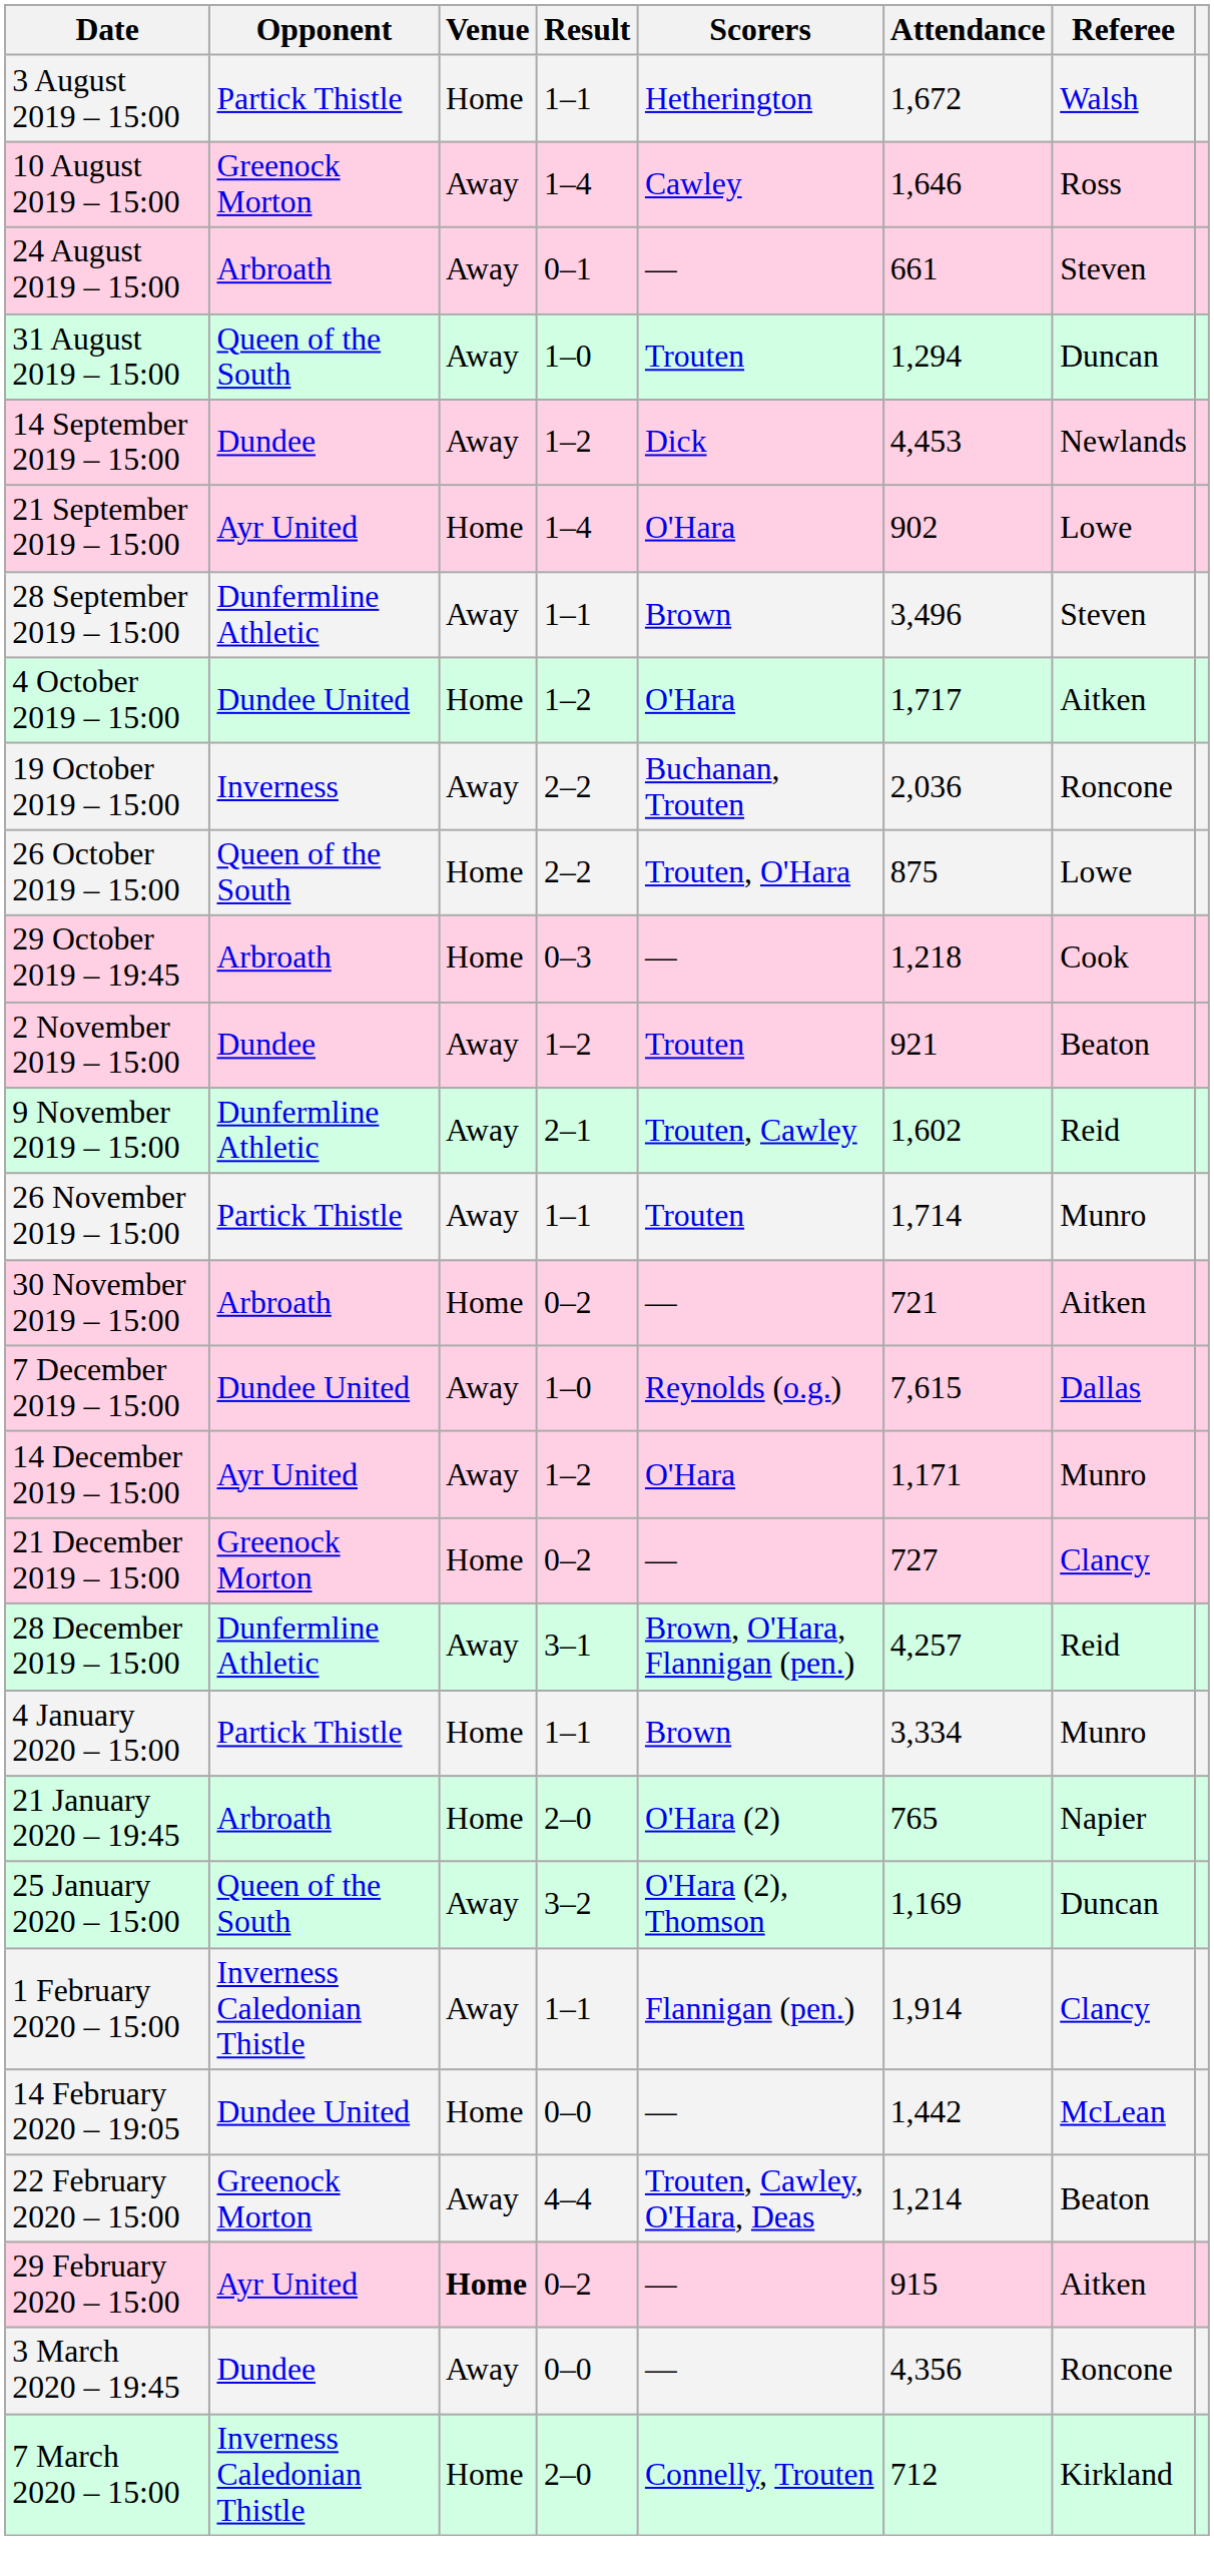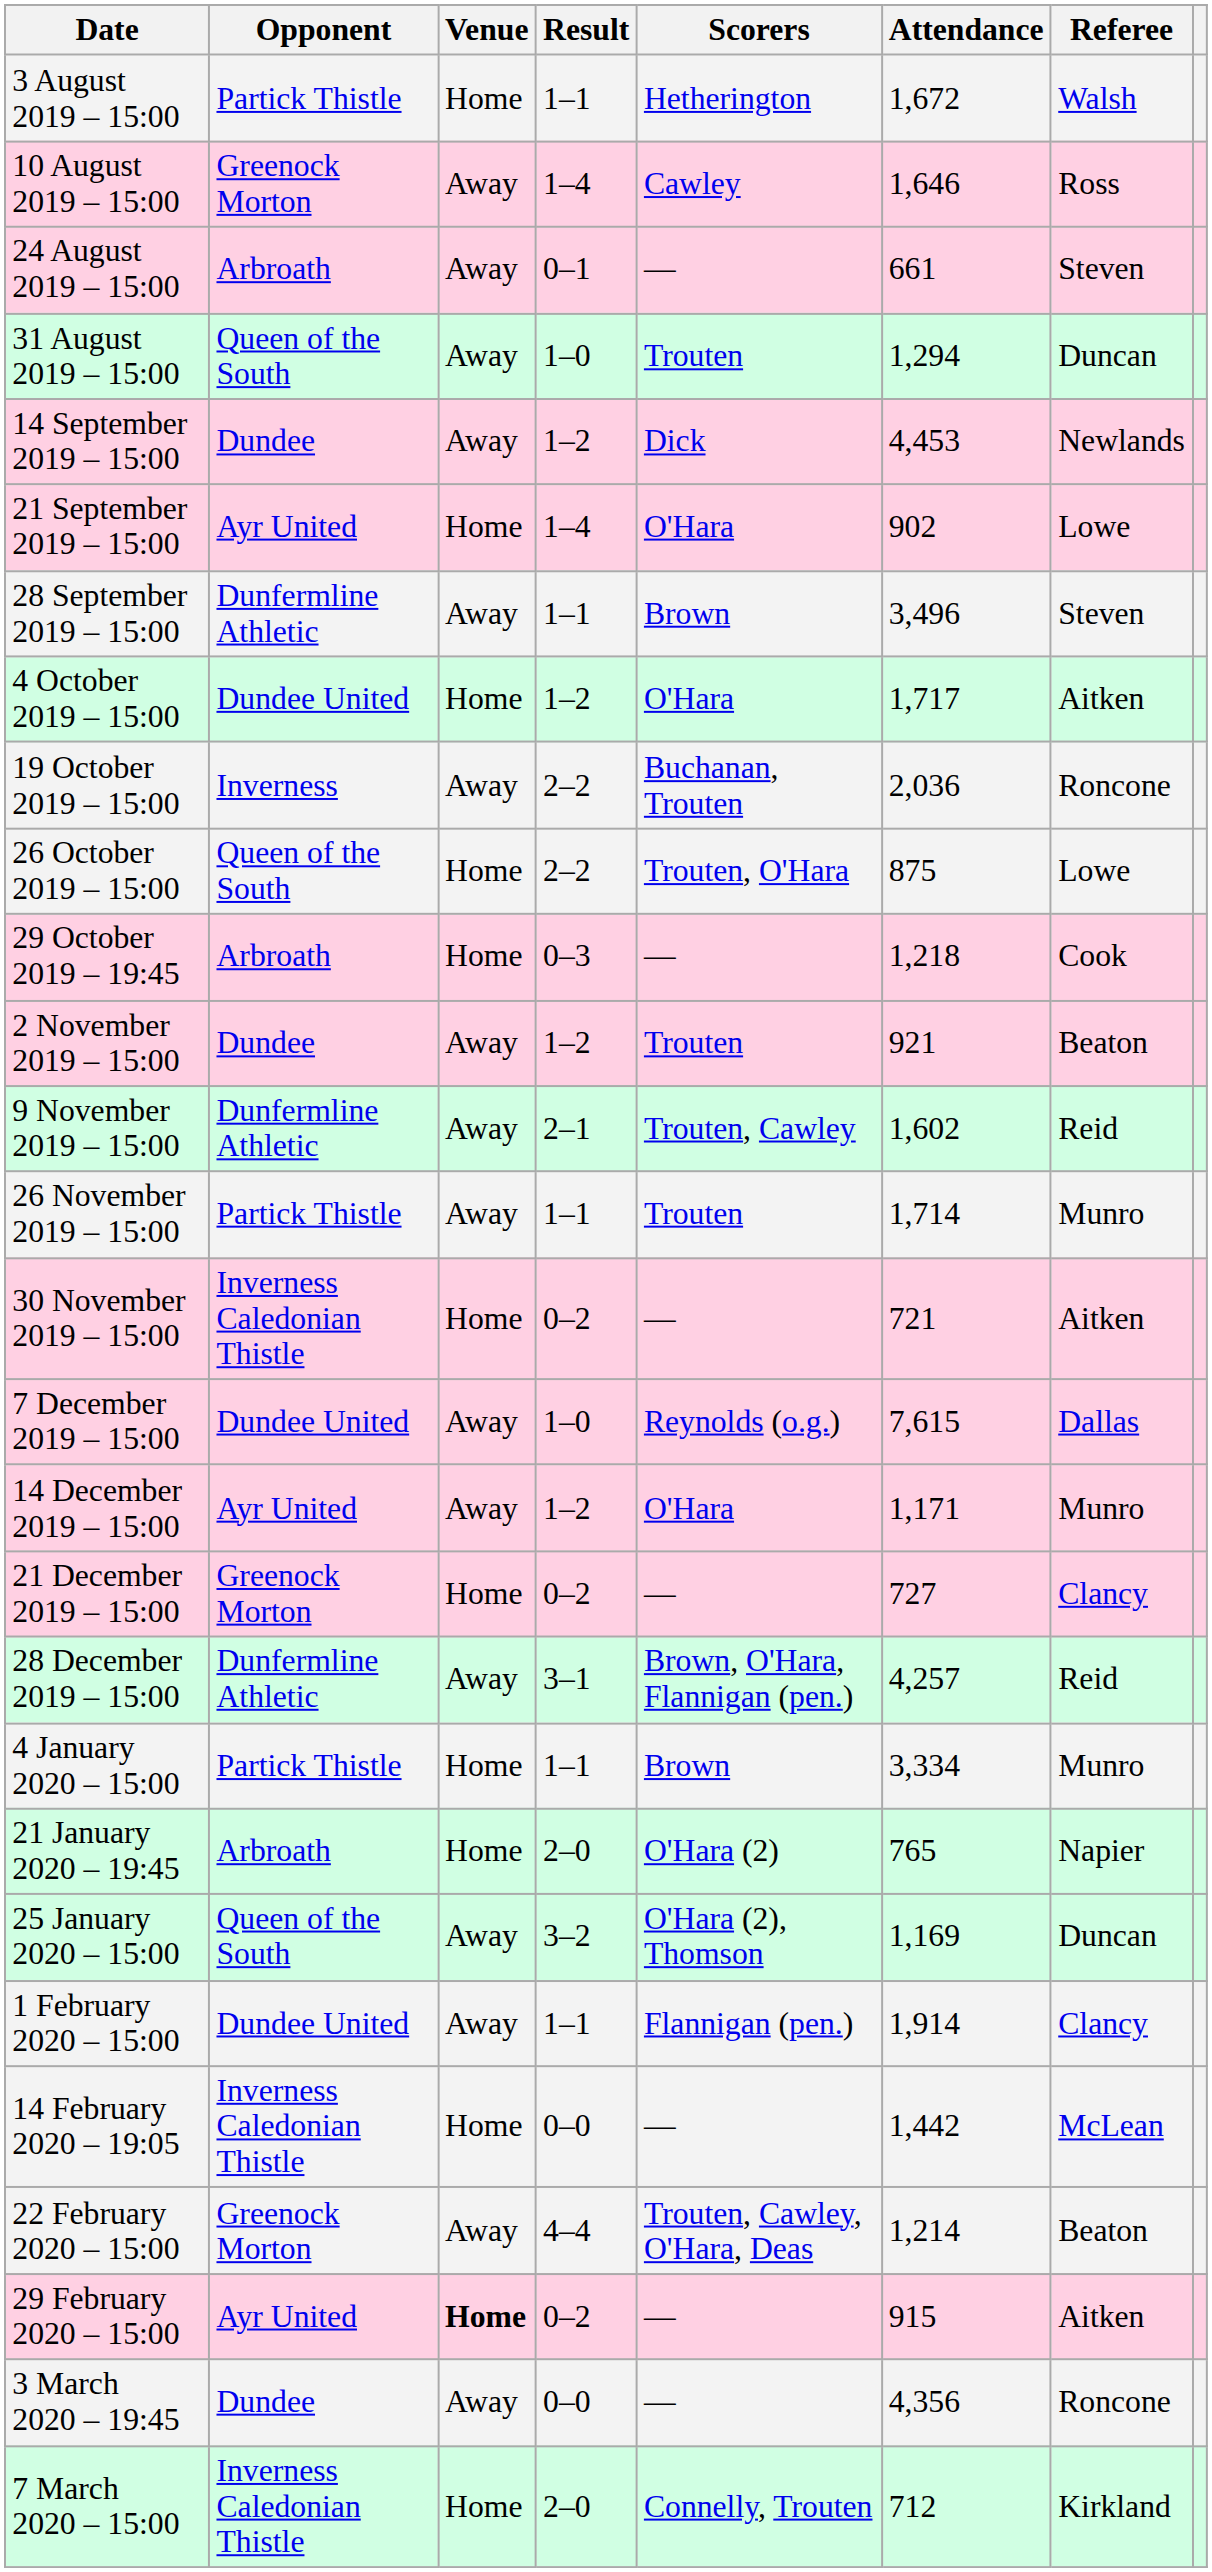 <table class="wikitable">
 <tr>
 <th>Date</th>
 <th>Opponent</th>
 <th>Venue</th>
 <th>Result</th>
 <th>Scorers</th>
 <th>Attendance</th>
 <th>Referee</th>
 <th></th>
 </tr>
 <tr bgcolor = "#f3f3f3">
 <td>3 August 2019 – 15:00</td>
 <td><a href='#'>Partick Thistle</a></td>
 <td>Home</td>
 <td>1–1</td>
 <td><a href='#'>Hetherington</a></td>
 <td>1,672</td>
 <td><a href='#'>Walsh</a></td>
 <td></td>
 </tr>
 <tr bgcolor = "#ffd0e3">
 <td>10 August 2019 – 15:00</td>
 <td><a href='#'>Greenock Morton</a></td>
 <td>Away</td>
 <td>1–4</td>
 <td><a href='#'>Cawley</a></td>
 <td>1,646</td>
 <td>Ross</td>
 <td></td>
 </tr>
 <tr bgcolor = "#ffd0e3">
 <td>24 August 2019 – 15:00</td>
 <td><a href='#'>Arbroath</a></td>
 <td>Away</td>
 <td>0–1</td>
 <td>—</td>
 <td>661</td>
 <td>Steven</td>
 <td></td>
 </tr>
 <tr bgcolor = "#d0ffe3">
 <td>31 August 2019 – 15:00</td>
 <td><a href='#'>Queen of the South</a></td>
 <td>Away</td>
 <td>1–0</td>
 <td><a href='#'>Trouten</a></td>
 <td>1,294</td>
 <td>Duncan</td>
 <td></td>
 </tr>
 <tr bgcolor = "#ffd0e3">
 <td>14 September 2019 – 15:00</td>
 <td><a href='#'>Dundee</a></td>
 <td>Away</td>
 <td>1–2</td>
 <td><a href='#'>Dick</a></td>
 <td>4,453</td>
 <td>Newlands</td>
 <td></td>
 </tr>
 <tr bgcolor = "#ffd0e3">
 <td>21 September 2019 – 15:00</td>
 <td><a href='#'>Ayr United</a></td>
 <td>Home</td>
 <td>1–4</td>
 <td><a href='#'>O'Hara</a></td>
 <td>902</td>
 <td>Lowe</td>
 <td></td>
 </tr>
 <tr bgcolor = "#f3f3f3">
 <td>28 September 2019 – 15:00</td>
 <td><a href='#'>Dunfermline Athletic</a></td>
 <td>Away</td>
 <td>1–1</td>
 <td><a href='#'>Brown</a></td>
 <td>3,496</td>
 <td>Steven</td>
 <td></td>
 </tr>
 <tr bgcolor = "#d0ffe3">
 <td>4 October 2019 – 15:00</td>
 <td><a href='#'>Dundee United</a></td>
 <td>Home</td>
 <td>1–2</td>
 <td><a href='#'>O'Hara</a></td>
 <td>1,717</td>
 <td>Aitken</td>
 <td></td>
 </tr>
 <tr bgcolor = "#f3f3f3">
 <td>19 October 2019 – 15:00</td>
 <td><a href='#'>Inverness</a></td>
 <td>Away</td>
 <td>2–2</td>
 <td><a href='#'>Buchanan</a>, <a href='#'>Trouten</a></td>
 <td>2,036</td>
 <td>Roncone</td>
 <td></td>
 </tr>
 <tr bgcolor = "#f3f3f3">
 <td>26 October 2019 – 15:00</td>
 <td><a href='#'>Queen of the South</a></td>
 <td>Home</td>
 <td>2–2</td>
 <td><a href='#'>Trouten</a>, <a href='#'>O'Hara</a></td>
 <td>875</td>
 <td>Lowe</td>
 <td></td>
 </tr>
 <tr bgcolor = "#ffd0e3">
 <td>29 October 2019 – 19:45</td>
 <td><a href='#'>Arbroath</a></td>
 <td>Home</td>
 <td>0–3</td>
 <td>—</td>
 <td>1,218</td>
 <td>Cook</td>
 <td></td>
 </tr>
 <tr bgcolor="#ffd0e3">
 <td>2 November 2019 – 15:00</td>
 <td><a href='#'>Dundee</a></td>
 <td>Away</td>
 <td>1–2</td>
 <td><a href='#'>Trouten</a></td>
 <td>921</td>
 <td>Beaton</td>
 <td></td>
 </tr>
 <tr bgcolor="#d0ffe3">
 <td>9 November 2019 – 15:00</td>
 <td><a href='#'>Dunfermline Athletic</a></td>
 <td>Away</td>
 <td>2–1</td>
 <td><a href='#'>Trouten</a>, <a href='#'>Cawley</a></td>
 <td>1,602</td>
 <td>Reid</td>
 <td></td>
 </tr>
 <tr bgcolor = "#f3f3f3">
 <td>26 November 2019 – 15:00</td>
 <td><a href='#'>Partick Thistle</a></td>
 <td>Away</td>
 <td>1–1</td>
 <td><a href='#'>Trouten</a></td>
 <td>1,714</td>
 <td>Munro</td>
 <td></td>
 </tr>
 <tr bgcolor="#ffd0e3">
 <td>30 November 2019 – 15:00</td>
-<td><a href='#'>Arbroath</a></td>
+<td><a href='#'>Inverness Caledonian Thistle</a></td>
 <td>Home</td>
 <td>0–2</td>
 <td>—</td>
 <td>721</td>
 <td>Aitken</td>
 <td></td>
 </tr>
 <tr bgcolor="#ffd0e3">
 <td>7 December 2019 – 15:00</td>
 <td><a href='#'>Dundee United</a></td>
 <td>Away</td>
 <td>1–0</td>
 <td><a href='#'>Reynolds</a> (<a href='#'>o.g.</a>)</td>
 <td>7,615</td>
 <td><a href='#'>Dallas</a></td>
 <td></td>
 </tr>
 <tr bgcolor="#ffd0e3">
 <td>14 December 2019 – 15:00</td>
 <td><a href='#'>Ayr United</a></td>
 <td>Away</td>
 <td>1–2</td>
 <td><a href='#'>O'Hara</a></td>
 <td>1,171</td>
 <td>Munro</td>
 <td></td>
 </tr>
 <tr bgcolor="#ffd0e3">
 <td>21 December 2019 – 15:00</td>
 <td><a href='#'>Greenock Morton</a></td>
 <td>Home</td>
 <td>0–2</td>
 <td>—</td>
 <td>727</td>
 <td><a href='#'>Clancy</a></td>
 <td></td>
 </tr>
 <tr bgcolor="#d0ffe3">
 <td>28 December 2019 – 15:00</td>
 <td><a href='#'>Dunfermline Athletic</a></td>
 <td>Away</td>
 <td>3–1</td>
 <td><a href='#'>Brown</a>, <a href='#'>O'Hara</a>, <a href='#'>Flannigan</a> (<a href='#'>pen.</a>)</td>
 <td>4,257</td>
 <td>Reid</td>
 <td></td>
 </tr>
 <tr bgcolor="#f3f3f3">
 <td>4 January 2020 – 15:00</td>
 <td><a href='#'>Partick Thistle</a></td>
 <td>Home</td>
 <td>1–1</td>
 <td><a href='#'>Brown</a></td>
 <td>3,334</td>
 <td>Munro</td>
 <td></td>
 </tr>
 <tr bgcolor="#d0ffe3">
 <td>21 January 2020 – 19:45</td>
 <td><a href='#'>Arbroath</a></td>
 <td>Home</td>
 <td>2–0</td>
 <td><a href='#'>O'Hara</a> (2)</td>
 <td>765</td>
 <td>Napier</td>
 <td></td>
 </tr>
 <tr bgcolor="#d0ffe3">
 <td>25 January 2020 – 15:00</td>
 <td><a href='#'>Queen of the South</a></td>
 <td>Away</td>
 <td>3–2</td>
 <td><a href='#'>O'Hara</a> (2), <a href='#'>Thomson</a></td>
 <td>1,169</td>
 <td>Duncan</td>
 <td></td>
 </tr>
 <tr bgcolor="#f3f3f3">
 <td>1 February 2020 – 15:00</td>
-<td><a href='#'>Inverness Caledonian Thistle</a></td>
+<td><a href='#'>Dundee United</a></td>
 <td>Away</td>
 <td>1–1</td>
 <td><a href='#'>Flannigan</a> (<a href='#'>pen.</a>)</td>
 <td>1,914</td>
 <td><a href='#'>Clancy</a></td>
 <td></td>
 </tr>
 <tr bgcolor="#f3f3f3">
 <td>14 February 2020 – 19:05</td>
-<td><a href='#'>Dundee United</a></td>
+<td><a href='#'>Inverness Caledonian Thistle</a></td>
 <td>Home</td>
 <td>0–0</td>
 <td>—</td>
 <td>1,442</td>
 <td><a href='#'>McLean</a></td>
 <td></td>
 </tr>
 <tr bgcolor="#f3f3f3">
 <td>22 February 2020 – 15:00</td>
 <td><a href='#'>Greenock Morton</a></td>
 <td>Away</td>
 <td>4–4</td>
 <td><a href='#'>Trouten</a>, <a href='#'>Cawley</a>, <a href='#'>O'Hara</a>, <a href='#'>Deas</a></td>
 <td>1,214</td>
 <td>Beaton</td>
 <td></td>
 </tr>
 <tr bgcolor="#ffd0e3">
 <td>29 February 2020 – 15:00</td>
 <td><a href='#'>Ayr United</a></td>
 <td><strong>Home</strong></td>
 <td>0–2</td>
 <td>—</td>
 <td>915</td>
 <td>Aitken</td>
 <td></td>
 </tr>
 <tr bgcolor="#f3f3f3">
 <td>3 March 2020 – 19:45</td>
 <td><a href='#'>Dundee</a></td>
 <td>Away</td>
 <td>0–0</td>
 <td>—</td>
 <td>4,356</td>
 <td>Roncone</td>
 <td></td>
 </tr>
 <tr bgcolor="#d0ffe3">
 <td>7 March 2020 – 15:00</td>
 <td><a href='#'>Inverness Caledonian Thistle</a></td>
 <td>Home</td>
 <td>2–0</td>
 <td><a href='#'>Connelly</a>, <a href='#'>Trouten</a></td>
 <td>712</td>
 <td>Kirkland</td>
 <td></td>
 </tr>
 </table>
